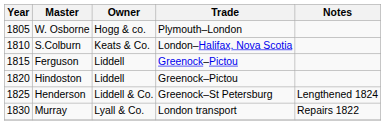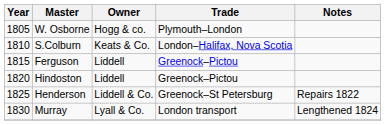 <table class="sortable wikitable">
 <tr>
 <th>Year</th>
 <th>Master</th>
 <th>Owner</th>
 <th>Trade</th>
 <th>Notes</th>
 </tr>
 <tr>
 <td>1805</td>
 <td>W. Osborne</td>
 <td>Hogg  & co.</td>
 <td>Plymouth–London</td>
 <td></td>
 </tr>
 <tr>
 <td>1810</td>
 <td>S.Colburn</td>
 <td>Keats & Co.</td>
 <td>London–<a href='#'>Halifax, Nova Scotia</a></td>
 <td></td>
 </tr>
 <tr>
 <td>1815</td>
 <td>Ferguson</td>
 <td>Liddell</td>
 <td><a href='#'>Greenock</a>–<a href='#'>Pictou</a></td>
 <td></td>
 </tr>
 <tr>
 <td>1820</td>
 <td>Hindoston</td>
 <td>Liddell</td>
 <td>Greenock–Pictou</td>
 <td></td>
 </tr>
 <tr>
 <td>1825</td>
 <td>Henderson</td>
 <td>Liddell & Co.</td>
 <td>Greenock–St Petersburg</td>
-<td>Lengthened 1824</td>
+<td>Repairs 1822</td>
 </tr>
 <tr>
 <td>1830</td>
 <td>Murray</td>
 <td>Lyall & Co.</td>
 <td>London transport</td>
-<td>Repairs 1822</td>
+<td>Lengthened 1824</td>
 </tr>
 <tr>
 </tr>
 </table>
